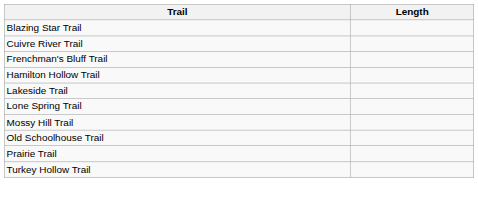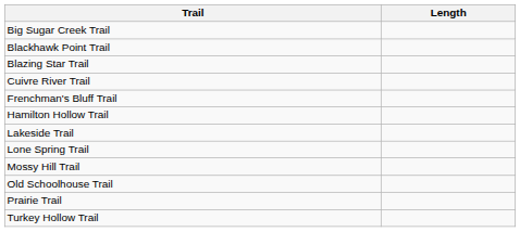 <table class="wikitable" border="1" width=60%>
 <tr>
 <th>Trail</th>
 <th>Length</th>
+</tr>
+<tr>
+<td>Big Sugar Creek Trail</td>
+<td></td>
+</tr>
+<tr>
+<td>Blackhawk Point Trail</td>
+<td></td>
 </tr>
 <tr>
 <td>Blazing Star Trail</td>
 <td></td>
 </tr>
 <tr>
 <td>Cuivre River Trail</td>
 <td></td>
 </tr>
 <tr>
 <td>Frenchman's Bluff Trail</td>
 <td></td>
 </tr>
 <tr>
 <td>Hamilton Hollow Trail</td>
 <td></td>
 </tr>
 <tr>
 <td>Lakeside Trail</td>
 <td></td>
 </tr>
 <tr>
 <td>Lone Spring Trail</td>
 <td></td>
 </tr>
 <tr>
 <td>Mossy Hill Trail</td>
 <td></td>
 </tr>
 <tr>
 <td>Old Schoolhouse Trail</td>
 <td></td>
 </tr>
 <tr>
 <td>Prairie Trail</td>
 <td></td>
 </tr>
 <tr>
 <td>Turkey Hollow Trail</td>
 <td></td>
 </tr>
 </table>
